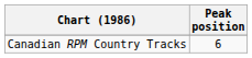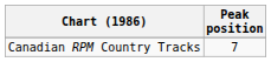 <table class="wikitable sortable">
 <tr>
 <th align="left">Chart (1986)</th>
 <th align="center">Peak<br>position</th>
 </tr>
 <tr>
 </tr>
 <tr>
 <td align="left">Canadian <em>RPM</em> Country Tracks</td>
-<td align="center">6</td>
+<td align="center">7</td>
 </tr>
 </table>
